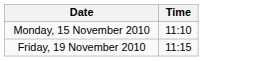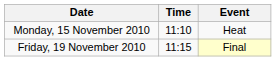 <table class = "wikitable" style="text-align:center;">
 <tr>
 <th width=220>Date</th>
 <th width=50>Time</th>
+<th width=100>Event</th>
 </tr>
 <tr>
 <td>Monday, 15 November 2010</td>
 <td>11:10</td>
+<td>Heat</td>
 </tr>
 <tr>
 <td>Friday, 19 November 2010</td>
 <td>11:15</td>
+<td bgcolor=ffffcc>Final</td>
 </tr>
 </table>
